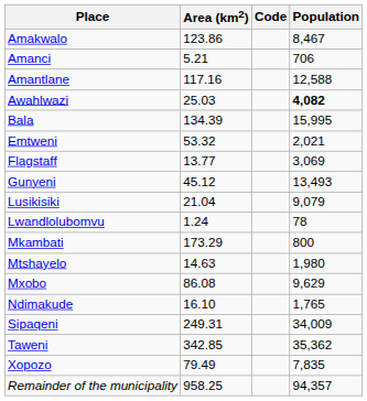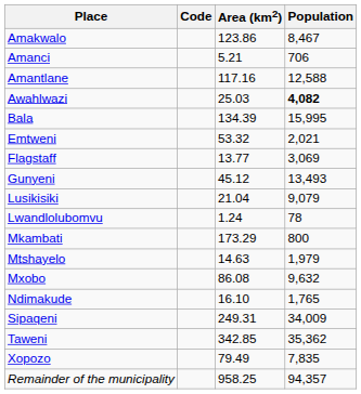 <table class="wikitable sortable">
 <tr>
 <th>Place</th>
+<th>Code</th>
 <th>Area (km<sup>2</sup>)</th>
-<th>Code</th>
 <th>Population</th>
 </tr>
 <tr>
 <td><a href='#'>Amakwalo</a></td>
+<td></td>
 <td>123.86</td>
-<td></td>
 <td>8,467</td>
 </tr>
 <tr>
 <td><a href='#'>Amanci</a></td>
+<td></td>
 <td>5.21</td>
-<td></td>
 <td>706</td>
 </tr>
 <tr>
 <td><a href='#'>Amantlane</a></td>
+<td></td>
 <td>117.16</td>
-<td></td>
 <td>12,588</td>
 </tr>
 <tr>
 <td><a href='#'>Awahlwazi</a></td>
+<td></td>
 <td>25.03</td>
-<td></td>
 <td><strong>4,082</strong></td>
 </tr>
 <tr>
 <td><a href='#'>Bala</a></td>
+<td></td>
 <td>134.39</td>
-<td></td>
 <td>15,995</td>
 </tr>
 <tr>
 <td><a href='#'>Emtweni</a></td>
+<td></td>
 <td>53.32</td>
-<td></td>
 <td>2,021</td>
 </tr>
 <tr>
 <td><a href='#'>Flagstaff</a></td>
+<td></td>
 <td>13.77</td>
-<td></td>
 <td>3,069</td>
 </tr>
 <tr>
 <td><a href='#'>Gunyeni</a></td>
+<td></td>
 <td>45.12</td>
-<td></td>
 <td>13,493</td>
 </tr>
 <tr>
 <td><a href='#'>Lusikisiki</a></td>
+<td></td>
 <td>21.04</td>
-<td></td>
 <td>9,079</td>
 </tr>
 <tr>
 <td><a href='#'>Lwandlolubomvu</a></td>
+<td></td>
 <td>1.24</td>
-<td></td>
 <td>78</td>
 </tr>
 <tr>
 <td><a href='#'>Mkambati</a></td>
+<td></td>
 <td>173.29</td>
-<td></td>
 <td>800</td>
 </tr>
 <tr>
 <td><a href='#'>Mtshayelo</a></td>
+<td></td>
 <td>14.63</td>
-<td></td>
-<td>1,980</td>
+<td>1,979</td>
 </tr>
 <tr>
 <td><a href='#'>Mxobo</a></td>
+<td></td>
 <td>86.08</td>
-<td></td>
-<td>9,629</td>
+<td>9,632</td>
 </tr>
 <tr>
 <td><a href='#'>Ndimakude</a></td>
+<td></td>
 <td>16.10</td>
-<td></td>
 <td>1,765</td>
 </tr>
 <tr>
 <td><a href='#'>Sipaqeni</a></td>
+<td></td>
 <td>249.31</td>
-<td></td>
 <td>34,009</td>
 </tr>
 <tr>
 <td><a href='#'>Taweni</a></td>
+<td></td>
 <td>342.85</td>
-<td></td>
 <td>35,362</td>
 </tr>
 <tr>
 <td><a href='#'>Xopozo</a></td>
+<td></td>
 <td>79.49</td>
-<td></td>
 <td>7,835</td>
 </tr>
 <tr>
 <td><em>Remainder of the municipality</em></td>
+<td></td>
 <td>958.25</td>
-<td></td>
 <td>94,357</td>
 </tr>
 </table>
